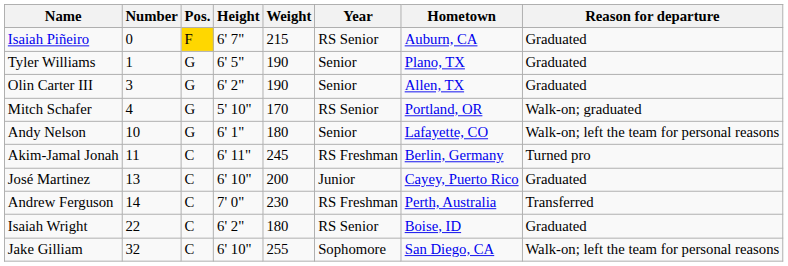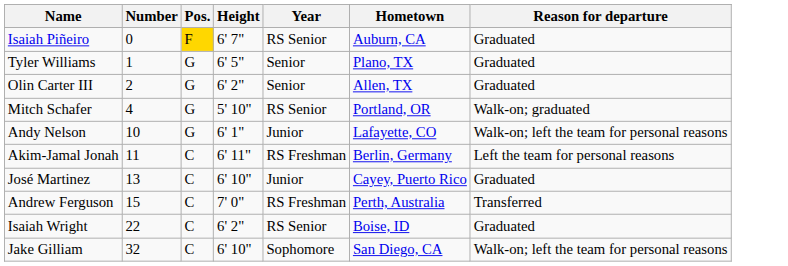 <table class="wikitable sortable" border="1">
 <tr>
 <th>Name</th>
 <th>Number</th>
 <th>Pos.</th>
 <th>Height</th>
-<th>Weight</th>
 <th>Year</th>
 <th>Hometown</th>
 <th class="unsortable">Reason for departure</th>
 </tr>
 <tr>
 <td><a href='#'>Isaiah Piñeiro</a></td>
 <td>0</td>
 <td style="background: gold;">F</td>
 <td>6' 7"</td>
-<td>215</td>
 <td>RS Senior</td>
 <td><a href='#'>Auburn, CA</a></td>
 <td>Graduated</td>
 </tr>
 <tr>
 <td>Tyler Williams</td>
 <td>1</td>
 <td>G</td>
 <td>6' 5"</td>
-<td>190</td>
 <td>Senior</td>
 <td><a href='#'>Plano, TX</a></td>
 <td>Graduated</td>
 </tr>
 <tr>
 <td>Olin Carter III</td>
-<td>3</td>
+<td>2</td>
 <td>G</td>
 <td>6' 2"</td>
-<td>190</td>
 <td>Senior</td>
 <td><a href='#'>Allen, TX</a></td>
 <td>Graduated</td>
 </tr>
 <tr>
 <td>Mitch Schafer</td>
 <td>4</td>
 <td>G</td>
 <td>5' 10"</td>
-<td>170</td>
 <td>RS Senior</td>
 <td><a href='#'>Portland, OR</a></td>
 <td>Walk-on; graduated</td>
 </tr>
 <tr>
 <td>Andy Nelson</td>
 <td>10</td>
 <td>G</td>
 <td>6' 1"</td>
-<td>180</td>
-<td>Senior</td>
+<td>Junior</td>
 <td><a href='#'>Lafayette, CO</a></td>
 <td>Walk-on; left the team for personal reasons</td>
 </tr>
 <tr>
 <td>Akim-Jamal Jonah</td>
 <td>11</td>
 <td>C</td>
 <td>6' 11"</td>
-<td>245</td>
 <td>RS Freshman</td>
 <td><a href='#'>Berlin, Germany</a></td>
-<td>Turned pro</td>
+<td>Left the team for personal reasons</td>
 </tr>
 <tr>
 <td>José Martinez</td>
 <td>13</td>
 <td>C</td>
 <td>6' 10"</td>
-<td>200</td>
 <td>Junior</td>
 <td><a href='#'>Cayey, Puerto Rico</a></td>
 <td>Graduated</td>
 </tr>
 <tr>
 <td>Andrew Ferguson</td>
-<td>14</td>
+<td>15</td>
 <td>C</td>
 <td>7' 0"</td>
-<td>230</td>
 <td>RS Freshman</td>
 <td><a href='#'>Perth, Australia</a></td>
 <td>Transferred</td>
 </tr>
 <tr>
 <td>Isaiah Wright</td>
 <td>22</td>
 <td>C</td>
 <td>6' 2"</td>
-<td>180</td>
 <td>RS Senior</td>
 <td><a href='#'>Boise, ID</a></td>
 <td>Graduated</td>
 </tr>
 <tr>
 <td>Jake Gilliam</td>
 <td>32</td>
 <td>C</td>
 <td>6' 10"</td>
-<td>255</td>
 <td>Sophomore</td>
 <td><a href='#'>San Diego, CA</a></td>
 <td>Walk-on; left the team for personal reasons</td>
 </tr>
 </table>
